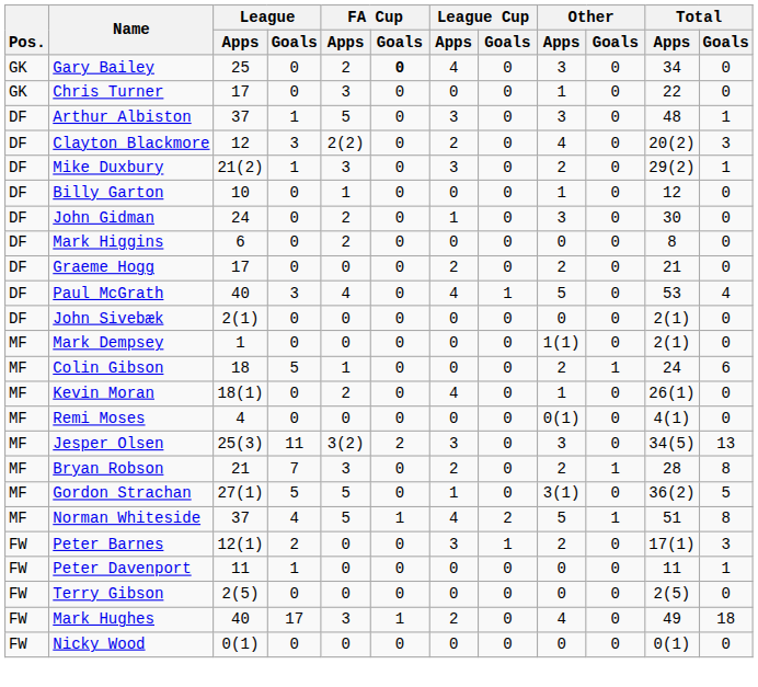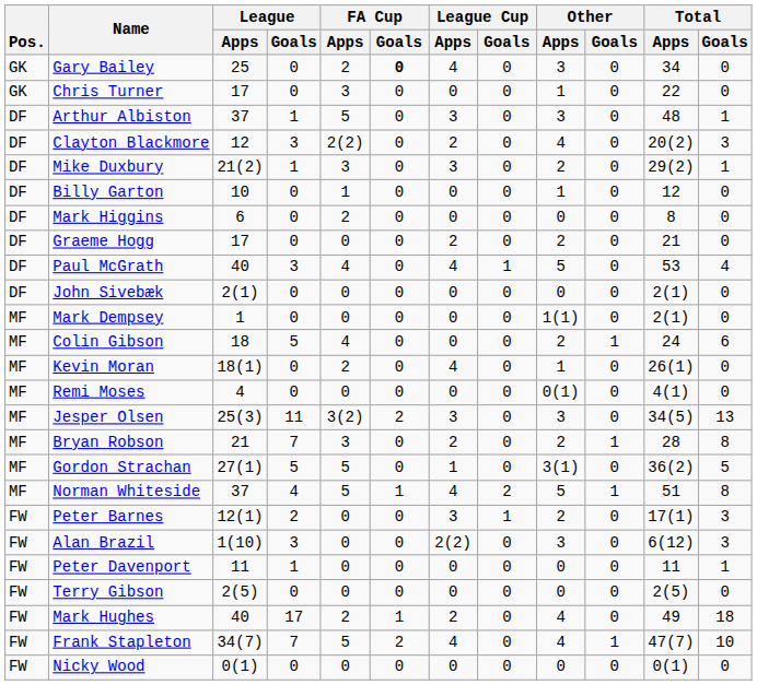 <table class="wikitable" style="text-align:center">
 <tr>
 <th rowspan="2" valign="bottom">Pos.</th>
 <th rowspan="2">Name</th>
 <th colspan="2" width="85">League</th>
 <th colspan="2" width="85">FA Cup</th>
 <th colspan="2" width="85">League Cup</th>
 <th colspan="2" width="85">Other</th>
 <th colspan="2" width="85">Total</th>
 </tr>
 <tr>
 <th>Apps</th>
 <th>Goals</th>
 <th>Apps</th>
 <th>Goals</th>
 <th>Apps</th>
 <th>Goals</th>
 <th>Apps</th>
 <th>Goals</th>
 <th>Apps</th>
 <th>Goals</th>
 </tr>
 <tr>
 <td align="left">GK</td>
 <td align="left"> <a href='#'>Gary Bailey</a></td>
 <td>25</td>
 <td>0</td>
 <td>2</td>
 <td><strong>0</strong></td>
 <td>4</td>
 <td>0</td>
 <td>3</td>
 <td>0</td>
 <td>34</td>
 <td>0</td>
 </tr>
 <tr>
 <td align="left">GK</td>
 <td align="left"> <a href='#'>Chris Turner</a></td>
 <td>17</td>
 <td>0</td>
 <td>3</td>
 <td>0</td>
 <td>0</td>
 <td>0</td>
 <td>1</td>
 <td>0</td>
 <td>22</td>
 <td>0</td>
 </tr>
 <tr>
 <td align="left">DF</td>
 <td align="left"> <a href='#'>Arthur Albiston</a></td>
 <td>37</td>
 <td>1</td>
 <td>5</td>
 <td>0</td>
 <td>3</td>
 <td>0</td>
 <td>3</td>
 <td>0</td>
 <td>48</td>
 <td>1</td>
 </tr>
 <tr>
 <td align="left">DF</td>
 <td align="left"> <a href='#'>Clayton Blackmore</a></td>
 <td>12</td>
 <td>3</td>
 <td>2(2)</td>
 <td>0</td>
 <td>2</td>
 <td>0</td>
 <td>4</td>
 <td>0</td>
 <td>20(2)</td>
 <td>3</td>
 </tr>
 <tr>
 <td align="left">DF</td>
 <td align="left"> <a href='#'>Mike Duxbury</a></td>
 <td>21(2)</td>
 <td>1</td>
 <td>3</td>
 <td>0</td>
 <td>3</td>
 <td>0</td>
 <td>2</td>
 <td>0</td>
 <td>29(2)</td>
 <td>1</td>
 </tr>
 <tr>
 <td align="left">DF</td>
 <td align="left"> <a href='#'>Billy Garton</a></td>
 <td>10</td>
 <td>0</td>
 <td>1</td>
 <td>0</td>
 <td>0</td>
 <td>0</td>
 <td>1</td>
 <td>0</td>
 <td>12</td>
 <td>0</td>
 </tr>
 <tr>
 <td align="left">DF</td>
-<td align="left"> <a href='#'>John Gidman</a></td>
-<td>24</td>
-<td>0</td>
-<td>2</td>
-<td>0</td>
-<td>1</td>
-<td>0</td>
-<td>3</td>
-<td>0</td>
-<td>30</td>
-<td>0</td>
-</tr>
-<tr>
-<td align="left">DF</td>
 <td align="left"> <a href='#'>Mark Higgins</a></td>
 <td>6</td>
 <td>0</td>
 <td>2</td>
 <td>0</td>
 <td>0</td>
 <td>0</td>
 <td>0</td>
 <td>0</td>
 <td>8</td>
 <td>0</td>
 </tr>
 <tr>
 <td align="left">DF</td>
 <td align="left"> <a href='#'>Graeme Hogg</a></td>
 <td>17</td>
 <td>0</td>
 <td>0</td>
 <td>0</td>
 <td>2</td>
 <td>0</td>
 <td>2</td>
 <td>0</td>
 <td>21</td>
 <td>0</td>
 </tr>
 <tr>
 <td align="left">DF</td>
 <td align="left"> <a href='#'>Paul McGrath</a></td>
 <td>40</td>
 <td>3</td>
 <td>4</td>
 <td>0</td>
 <td>4</td>
 <td>1</td>
 <td>5</td>
 <td>0</td>
 <td>53</td>
 <td>4</td>
 </tr>
 <tr>
 <td align="left">DF</td>
 <td align="left"> <a href='#'>John Sivebæk</a></td>
 <td>2(1)</td>
 <td>0</td>
 <td>0</td>
 <td>0</td>
 <td>0</td>
 <td>0</td>
 <td>0</td>
 <td>0</td>
 <td>2(1)</td>
 <td>0</td>
 </tr>
 <tr>
 <td align="left">MF</td>
 <td align="left"> <a href='#'>Mark Dempsey</a></td>
 <td>1</td>
 <td>0</td>
 <td>0</td>
 <td>0</td>
 <td>0</td>
 <td>0</td>
 <td>1(1)</td>
 <td>0</td>
 <td>2(1)</td>
 <td>0</td>
 </tr>
 <tr>
 <td align="left">MF</td>
 <td align="left"> <a href='#'>Colin Gibson</a></td>
 <td>18</td>
 <td>5</td>
-<td>1</td>
+<td>4</td>
 <td>0</td>
 <td>0</td>
 <td>0</td>
 <td>2</td>
 <td>1</td>
 <td>24</td>
 <td>6</td>
 </tr>
 <tr>
 <td align="left">MF</td>
 <td align="left"> <a href='#'>Kevin Moran</a></td>
 <td>18(1)</td>
 <td>0</td>
 <td>2</td>
 <td>0</td>
 <td>4</td>
 <td>0</td>
 <td>1</td>
 <td>0</td>
 <td>26(1)</td>
 <td>0</td>
 </tr>
 <tr>
 <td align="left">MF</td>
 <td align="left"> <a href='#'>Remi Moses</a></td>
 <td>4</td>
 <td>0</td>
 <td>0</td>
 <td>0</td>
 <td>0</td>
 <td>0</td>
 <td>0(1)</td>
 <td>0</td>
 <td>4(1)</td>
 <td>0</td>
 </tr>
 <tr>
 <td align="left">MF</td>
 <td align="left"> <a href='#'>Jesper Olsen</a></td>
 <td>25(3)</td>
 <td>11</td>
 <td>3(2)</td>
 <td>2</td>
 <td>3</td>
 <td>0</td>
 <td>3</td>
 <td>0</td>
 <td>34(5)</td>
 <td>13</td>
 </tr>
 <tr>
 <td align="left">MF</td>
 <td align="left"> <a href='#'>Bryan Robson</a></td>
 <td>21</td>
 <td>7</td>
 <td>3</td>
 <td>0</td>
 <td>2</td>
 <td>0</td>
 <td>2</td>
 <td>1</td>
 <td>28</td>
 <td>8</td>
 </tr>
 <tr>
 <td align="left">MF</td>
 <td align="left"> <a href='#'>Gordon Strachan</a></td>
 <td>27(1)</td>
 <td>5</td>
 <td>5</td>
 <td>0</td>
 <td>1</td>
 <td>0</td>
 <td>3(1)</td>
 <td>0</td>
 <td>36(2)</td>
 <td>5</td>
 </tr>
 <tr>
 <td align="left">MF</td>
 <td align="left"> <a href='#'>Norman Whiteside</a></td>
 <td>37</td>
 <td>4</td>
 <td>5</td>
 <td>1</td>
 <td>4</td>
 <td>2</td>
 <td>5</td>
 <td>1</td>
 <td>51</td>
 <td>8</td>
 </tr>
 <tr>
 <td align="left">FW</td>
 <td align="left"> <a href='#'>Peter Barnes</a></td>
 <td>12(1)</td>
 <td>2</td>
 <td>0</td>
 <td>0</td>
 <td>3</td>
 <td>1</td>
 <td>2</td>
 <td>0</td>
 <td>17(1)</td>
 <td>3</td>
 </tr>
 <tr>
 <td align="left">FW</td>
+<td align="left"> <a href='#'>Alan Brazil</a></td>
+<td>1(10)</td>
+<td>3</td>
+<td>0</td>
+<td>0</td>
+<td>2(2)</td>
+<td>0</td>
+<td>3</td>
+<td>0</td>
+<td>6(12)</td>
+<td>3</td>
+</tr>
+<tr>
+<td align="left">FW</td>
 <td align="left"> <a href='#'>Peter Davenport</a></td>
 <td>11</td>
 <td>1</td>
 <td>0</td>
 <td>0</td>
 <td>0</td>
 <td>0</td>
 <td>0</td>
 <td>0</td>
 <td>11</td>
 <td>1</td>
 </tr>
 <tr>
 <td align="left">FW</td>
 <td align="left"> <a href='#'>Terry Gibson</a></td>
 <td>2(5)</td>
 <td>0</td>
 <td>0</td>
 <td>0</td>
 <td>0</td>
 <td>0</td>
 <td>0</td>
 <td>0</td>
 <td>2(5)</td>
 <td>0</td>
 </tr>
 <tr>
 <td align="left">FW</td>
 <td align="left"> <a href='#'>Mark Hughes</a></td>
 <td>40</td>
 <td>17</td>
-<td>3</td>
+<td>2</td>
 <td>1</td>
 <td>2</td>
 <td>0</td>
 <td>4</td>
 <td>0</td>
 <td>49</td>
 <td>18</td>
+</tr>
+<tr>
+<td align="left">FW</td>
+<td align="left"> <a href='#'>Frank Stapleton</a></td>
+<td>34(7)</td>
+<td>7</td>
+<td>5</td>
+<td>2</td>
+<td>4</td>
+<td>0</td>
+<td>4</td>
+<td>1</td>
+<td>47(7)</td>
+<td>10</td>
 </tr>
 <tr>
 <td align="left">FW</td>
 <td align="left"> <a href='#'>Nicky Wood</a></td>
 <td>0(1)</td>
 <td>0</td>
 <td>0</td>
 <td>0</td>
 <td>0</td>
 <td>0</td>
 <td>0</td>
 <td>0</td>
 <td>0(1)</td>
 <td>0</td>
 </tr>
 </table>
